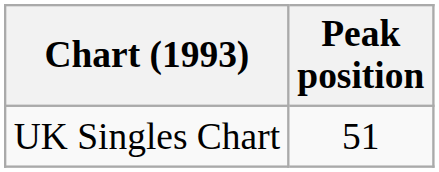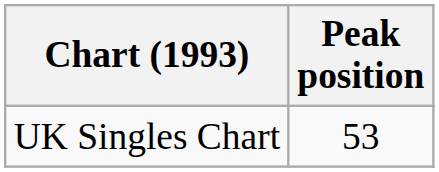 <table class="wikitable sortable">
 <tr>
 <th>Chart (1993)</th>
 <th>Peak<br>position</th>
 </tr>
 <tr>
 <td align="left">UK Singles Chart</td>
-<td style="text-align:center;">51</td>
+<td style="text-align:center;">53</td>
 </tr>
 </table>
